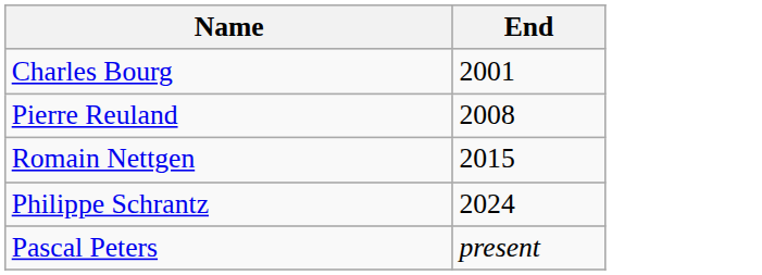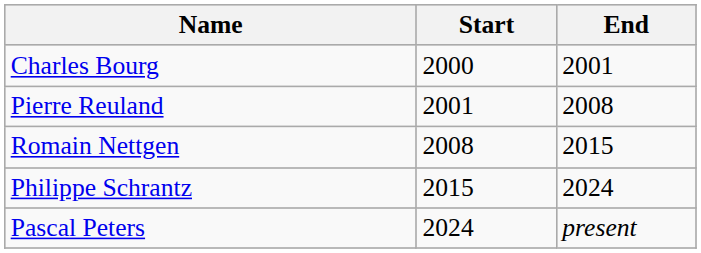 <table class="wikitable">
 <tr>
 <th width=250>Name</th>
+<th width=80>Start</th>
 <th width=80>End</th>
 </tr>
 <tr>
 <td><a href='#'>Charles Bourg</a></td>
+<td>2000</td>
 <td>2001</td>
 </tr>
 <tr>
 <td><a href='#'>Pierre Reuland</a></td>
+<td>2001</td>
 <td>2008</td>
 </tr>
 <tr>
 <td><a href='#'>Romain Nettgen</a></td>
+<td>2008</td>
 <td>2015</td>
 </tr>
 <tr>
 <td><a href='#'>Philippe Schrantz</a></td>
+<td>2015</td>
 <td>2024</td>
 </tr>
 <tr>
 <td><a href='#'>Pascal Peters</a></td>
+<td>2024</td>
 <td><em>present</em></td>
 </tr>
 </table>
